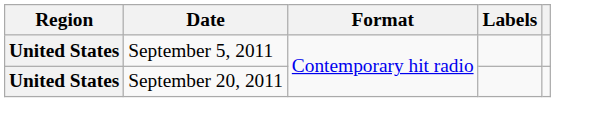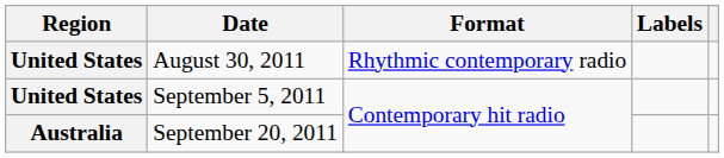 <table class="wikitable plainrowheaders">
 <tr>
 <th scope="col">Region</th>
 <th scope="col">Date</th>
 <th scope="col">Format</th>
 <th scope="col">Labels</th>
 <th scope="col"></th>
 </tr>
 <tr>
 <th scope="row">United States</th>
+<td>August 30, 2011</td>
+<td><a href='#'>Rhythmic contemporary</a> radio</td>
+<td></td>
+<td align="center"></td>
+</tr>
+<tr>
+<th scope="row">United States</th>
 <td>September 5, 2011</td>
 <td rowspan="2"><a href='#'>Contemporary hit radio</a></td>
 <td></td>
 <td align="center"></td>
 </tr>
 <tr>
-<th scope="row">United States</th>
+<th scope="row">Australia</th>
 <td>September 20, 2011</td>
 <td></td>
 <td align="center"></td>
 </tr>
 </table>
